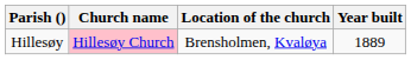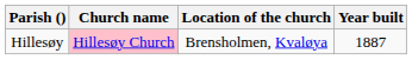 <table class="wikitable" style="text-align:center">
 <tr>
 <th>Parish ()</th>
 <th>Church name</th>
 <th>Location of the church</th>
 <th>Year built</th>
 </tr>
 <tr>
 <td rowspan="1">Hillesøy</td>
 <td style="background: pink;"><a href='#'>Hillesøy Church</a></td>
 <td>Brensholmen, <a href='#'>Kvaløya</a></td>
-<td>1889</td>
+<td>1887</td>
 </tr>
 </table>
